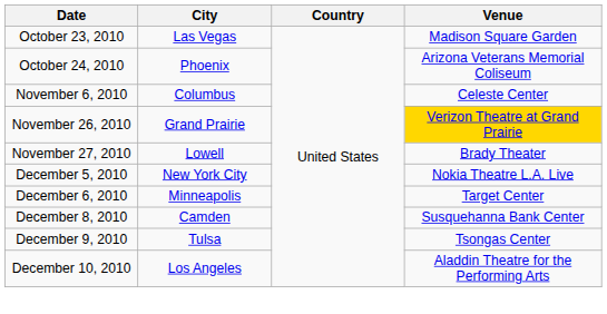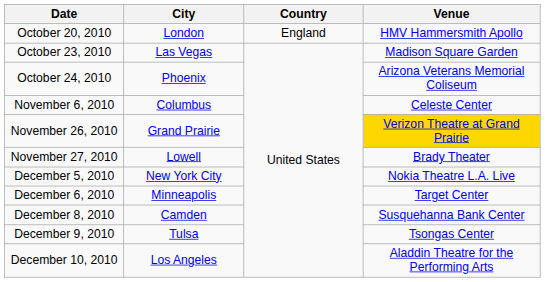 <table class="wikitable" style="text-align:center;">
 <tr>
 <th width="150">Date</th>
 <th width="150">City</th>
 <th width="150">Country</th>
 <th width="225">Venue</th>
+</tr>
+<tr>
+<td>October 20, 2010</td>
+<td><a href='#'>London</a></td>
+<td>England</td>
+<td><a href='#'>HMV Hammersmith Apollo</a></td>
 </tr>
 <tr>
 <td>October 23, 2010</td>
 <td><a href='#'>Las Vegas</a></td>
 <td rowspan="10">United States</td>
 <td><a href='#'>Madison Square Garden</a></td>
 </tr>
 <tr>
 <td>October 24, 2010</td>
 <td><a href='#'>Phoenix</a></td>
 <td><a href='#'>Arizona Veterans Memorial Coliseum</a></td>
 </tr>
 <tr>
 <td>November 6, 2010</td>
 <td><a href='#'>Columbus</a></td>
 <td><a href='#'>Celeste Center</a></td>
 </tr>
 <tr>
 <td>November 26, 2010</td>
 <td><a href='#'>Grand Prairie</a></td>
 <td style="background: gold;"><a href='#'>Verizon Theatre at Grand Prairie</a></td>
 </tr>
 <tr>
 <td>November 27, 2010</td>
 <td><a href='#'>Lowell</a></td>
 <td><a href='#'>Brady Theater</a></td>
 </tr>
 <tr>
 <td>December 5, 2010</td>
 <td><a href='#'>New York City</a></td>
 <td><a href='#'>Nokia Theatre L.A. Live</a></td>
 </tr>
 <tr>
 <td>December 6, 2010</td>
 <td><a href='#'>Minneapolis</a></td>
 <td><a href='#'>Target Center</a></td>
 </tr>
 <tr>
 <td>December 8, 2010</td>
 <td><a href='#'>Camden</a></td>
 <td><a href='#'>Susquehanna Bank Center</a></td>
 </tr>
 <tr>
 <td>December 9, 2010</td>
 <td><a href='#'>Tulsa</a></td>
 <td><a href='#'>Tsongas Center</a></td>
 </tr>
 <tr>
 <td>December 10, 2010</td>
 <td><a href='#'>Los Angeles</a></td>
 <td><a href='#'>Aladdin Theatre for the Performing Arts</a></td>
 </tr>
 </table>
